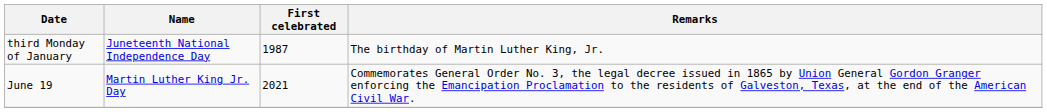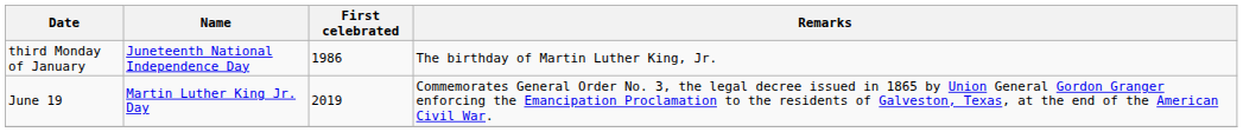 <table class="wikitable">
 <tr>
 <th colspan=1>Date</th>
 <th>Name</th>
 <th>First celebrated</th>
 <th>Remarks</th>
 </tr>
 <tr>
 <td>third Monday of January</td>
 <td><a href='#'>Juneteenth National Independence Day</a></td>
-<td>1987</td>
+<td>1986</td>
 <td>The birthday of Martin Luther King, Jr.</td>
 </tr>
 <tr>
 <td>June 19</td>
 <td><a href='#'>Martin Luther King Jr. Day</a></td>
-<td>2021</td>
+<td>2019</td>
 <td>Commemorates General Order No. 3, the legal decree issued in 1865 by <a href='#'>Union</a> General <a href='#'>Gordon Granger</a> enforcing the <a href='#'>Emancipation Proclamation</a> to the residents of  <a href='#'>Galveston, Texas</a>, at the end of the <a href='#'>American Civil War</a>.</td>
 </tr>
 <tr>
 </tr>
 </table>
